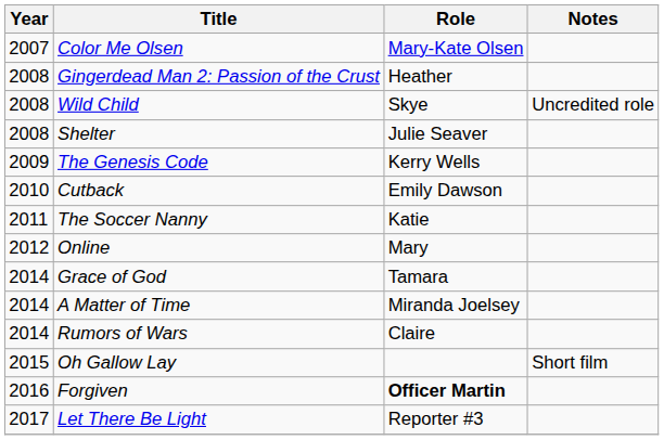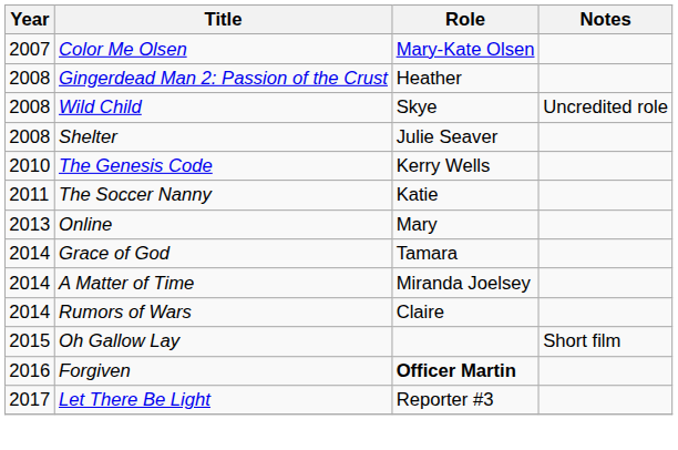 <table class="wikitable sortable">
 <tr>
 <th>Year</th>
 <th>Title</th>
 <th>Role</th>
 <th class="unsortable">Notes</th>
 </tr>
 <tr>
 <td>2007</td>
 <td><em><a href='#'>Color Me Olsen</a></em></td>
 <td><a href='#'>Mary-Kate Olsen</a></td>
 <td></td>
 </tr>
 <tr>
 <td>2008</td>
 <td><em><a href='#'>Gingerdead Man 2: Passion of the Crust</a></em></td>
 <td>Heather</td>
 <td></td>
 </tr>
 <tr>
 <td>2008</td>
 <td><em><a href='#'>Wild Child</a></em></td>
 <td>Skye</td>
 <td>Uncredited role</td>
 </tr>
 <tr>
 <td>2008</td>
 <td><em>Shelter</em></td>
 <td>Julie Seaver</td>
 <td></td>
 </tr>
 <tr>
-<td>2009</td>
+<td>2010</td>
 <td><em><a href='#'>The Genesis Code</a></em></td>
 <td>Kerry Wells</td>
-<td></td>
-</tr>
-<tr>
-<td>2010</td>
-<td><em>Cutback</em></td>
-<td>Emily Dawson</td>
 <td></td>
 </tr>
 <tr>
 <td>2011</td>
 <td><em>The Soccer Nanny</em></td>
 <td>Katie</td>
 <td></td>
 </tr>
 <tr>
-<td>2012</td>
+<td>2013</td>
 <td><em>Online</em></td>
 <td>Mary</td>
 <td></td>
 </tr>
 <tr>
 <td>2014</td>
 <td><em>Grace of God</em></td>
 <td>Tamara</td>
 <td></td>
 </tr>
 <tr>
 <td>2014</td>
 <td><em>A Matter of Time</em></td>
 <td>Miranda Joelsey</td>
 <td></td>
 </tr>
 <tr>
 <td>2014</td>
 <td><em>Rumors of Wars</em></td>
 <td>Claire</td>
 <td></td>
 </tr>
 <tr>
 <td>2015</td>
 <td><em>Oh Gallow Lay</em></td>
 <td></td>
 <td>Short film</td>
 </tr>
 <tr>
 <td>2016</td>
 <td><em>Forgiven</em></td>
 <td><strong>Officer Martin</strong></td>
 <td></td>
 </tr>
 <tr>
 <td>2017</td>
 <td><em><a href='#'>Let There Be Light</a></em></td>
 <td>Reporter #3</td>
 <td></td>
 </tr>
 <tr>
 </tr>
 </table>
